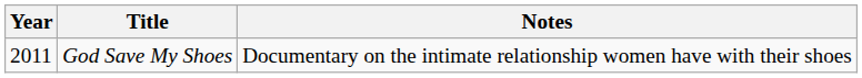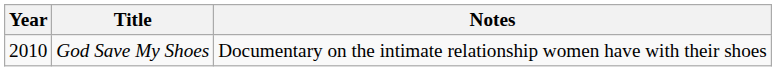 <table class="wikitable sortable">
 <tr>
 <th style=max-width:4em>Year</th>
 <th style=max-width:250px>Title</th>
 <th class="unsortable">Notes</th>
 </tr>
 <tr>
-<td>2011</td>
+<td>2010</td>
 <td><em>God Save My Shoes</em></td>
 <td>Documentary on the intimate relationship women have with their shoes</td>
 </tr>
 </table>
